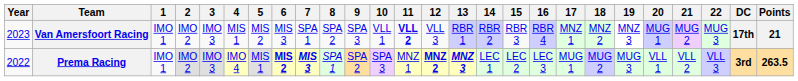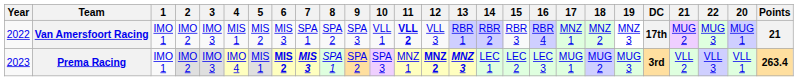 <table class="wikitable" style="text-align:center; font-size:85%;">
 <tr>
 <th>Year</th>
 <th>Team</th>
 <th>1</th>
 <th>2</th>
 <th>3</th>
 <th>4</th>
 <th>5</th>
 <th>6</th>
 <th>7</th>
 <th>8</th>
 <th>9</th>
 <th>10</th>
 <th>11</th>
 <th>12</th>
 <th>13</th>
 <th>14</th>
 <th>15</th>
 <th>16</th>
 <th>17</th>
 <th>18</th>
 <th>19</th>
-<th>20</th>
+<th>DC</th>
 <th>21</th>
 <th>22</th>
-<th>DC</th>
+<th>20</th>
 <th>Points</th>
 </tr>
 <tr>
-<td id=2022R><a href='#'>2023</a></td>
+<td id=2022R><a href='#'>2022</a></td>
 <th><a href='#'>Van Amersfoort Racing</a></th>
 <td><a href='#'>IMO<br>1</a></td>
 <td><a href='#'>IMO<br>2</a></td>
 <td><a href='#'>IMO<br>3</a></td>
 <td><a href='#'>MIS<br>1</a></td>
 <td><a href='#'>MIS<br>2</a></td>
 <td><a href='#'>MIS<br>3</a></td>
 <td><a href='#'>SPA<br>1</a></td>
 <td><a href='#'>SPA<br>2</a></td>
 <td><a href='#'>SPA<br>3</a></td>
 <td><a href='#'>VLL<br>1</a></td>
 <td><strong><a href='#'>VLL<br>2</a></strong></td>
 <td><a href='#'>VLL<br>3</a></td>
 <td style="background:#CFCFFF;"><a href='#'>RBR<br>1</a><br></td>
 <td style="background:#CFCFFF;"><a href='#'>RBR<br>2</a><br></td>
 <td><a href='#'>RBR<br>3</a></td>
 <td style="background:#CFCFFF;"><a href='#'>RBR<br>4</a><br></td>
 <td style="background:#DFFFDF;"><a href='#'>MNZ<br>1</a><br></td>
 <td style="background:#DFFFDF;"><a href='#'>MNZ<br>2</a><br></td>
 <td style="background:#FFFFFF;"><a href='#'>MNZ<br>3</a><br></td>
-<td style="background:#CFCFFF;"><a href='#'>MUG<br>1</a><br></td>
+<th>17th</th>
 <td style="background:#EFCFFF;"><a href='#'>MUG<br>2</a><br></td>
 <td style="background:#DFFFDF;"><a href='#'>MUG<br>3</a><br></td>
-<th>17th</th>
+<td style="background:#CFCFFF;"><a href='#'>MUG<br>1</a><br></td>
 <th>21</th>
 </tr>
 <tr>
-<td id=2023F><a href='#'>2022</a></td>
+<td id=2023F><a href='#'>2023</a></td>
 <th><a href='#'>Prema Racing</a></th>
 <td><a href='#'>IMO<br>1</a></td>
 <td style="background:#DFDFDF;"><a href='#'>IMO<br>2</a><br></td>
 <td style="background:#DFDFDF;"><a href='#'>IMO<br>3</a><br></td>
 <td style="background:#FFFFBF;"><a href='#'>IMO<br>4</a><br></td>
 <td style="background:#DFDFDF;"><a href='#'>MIS<br>1</a><br></td>
 <td style="background:#FFFFBF;"><a href='#'><strong>MIS<br>2</strong></a><br></td>
 <td style="background:#FFFFBF;"><a href='#'><strong><em>MIS<br>3</em></strong></a><br></td>
 <td style="background:#DFFFDF;"><a href='#'><em>SPA<br>1</em></a><br></td>
 <td style="background:#FFDF9F;"><a href='#'>SPA<br>2</a><br></td>
 <td style="background:#EFCFFF;"><a href='#'>SPA<br>3</a><br></td>
 <td style="background:#FFFFBF;"><a href='#'>MNZ<br>1</a><br></td>
 <td style="background:#FFFFBF;"><strong><a href='#'>MNZ<br>2</a></strong><br></td>
 <td style="background:#FFFFBF;"><strong><em><a href='#'>MNZ<br>3</a></em></strong><br></td>
 <td style="background:#DFFFDF;"><a href='#'>LEC<br>1</a><br></td>
 <td style="background:#DFFFDF;"><a href='#'>LEC<br>2</a><br></td>
 <td style="background:#DFFFDF;"><a href='#'>LEC<br>3</a><br></td>
 <td style="background:#DFFFDF;"><a href='#'>MUG<br>1</a><br></td>
 <td style="background:#CFCFFF;"><a href='#'>MUG<br>2</a><br></td>
 <td style="background:#DFFFDF;"><a href='#'>MUG<br>3</a><br></td>
-<td style="background:#DFFFDF;"><a href='#'>VLL<br>1</a><br></td>
+<th style="background:#FFDF9F;">3rd</th>
 <td style="background:#DFFFDF;"><a href='#'>VLL<br>2</a><br></td>
 <td style="background:#CFCFFF;"><a href='#'>VLL<br>3</a><br></td>
-<th style="background:#FFDF9F;">3rd</th>
-<th style="background:#FFDF9F;">263.5</th>
+<td style="background:#DFFFDF;"><a href='#'>VLL<br>1</a><br></td>
+<th style="background:#FFDF9F;">263.4</th>
 </tr>
 </table>
